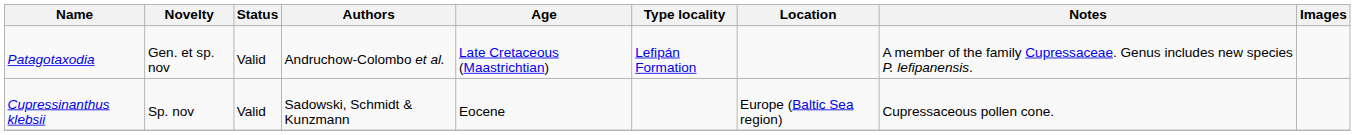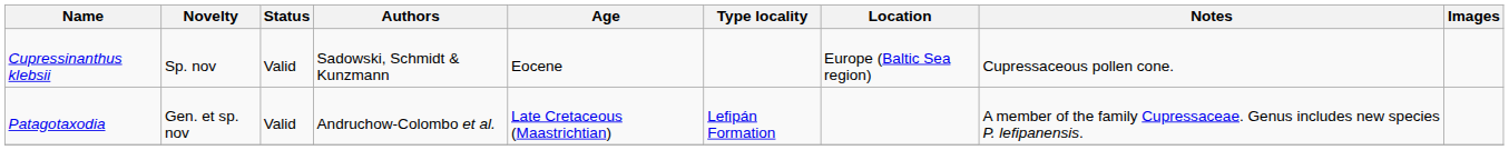 <table class="wikitable sortable" align="center" width="100%">
 <tr>
 <th>Name</th>
 <th>Novelty</th>
 <th>Status</th>
 <th>Authors</th>
 <th>Age</th>
 <th>Type locality</th>
 <th>Location</th>
 <th>Notes</th>
 <th>Images</th>
 </tr>
 <tr>
+<td><br><em><a href='#'>Cupressinanthus klebsii</a></em></td>
+<td><br>Sp. nov</td>
+<td><br>Valid</td>
+<td><br>Sadowski, Schmidt & Kunzmann</td>
+<td><br>Eocene</td>
+<td></td>
+<td><br>Europe (<a href='#'>Baltic Sea</a> region)</td>
+<td><br>Cupressaceous pollen cone.</td>
+<td></td>
+</tr>
+<tr>
 <td><br><em><a href='#'>Patagotaxodia</a></em></td>
 <td><br>Gen. et sp. nov</td>
 <td><br>Valid</td>
 <td><br>Andruchow-Colombo <em>et al.</em></td>
 <td><br><a href='#'>Late Cretaceous</a> (<a href='#'>Maastrichtian</a>)</td>
 <td><br><a href='#'>Lefipán Formation</a></td>
 <td><br></td>
 <td><br>A member of the family <a href='#'>Cupressaceae</a>. Genus includes new species <em>P. lefipanensis</em>.</td>
 <td></td>
 </tr>
 <tr>
-<td><br><em><a href='#'>Cupressinanthus klebsii</a></em></td>
-<td><br>Sp. nov</td>
-<td><br>Valid</td>
-<td><br>Sadowski, Schmidt & Kunzmann</td>
-<td><br>Eocene</td>
-<td></td>
-<td><br>Europe (<a href='#'>Baltic Sea</a> region)</td>
-<td><br>Cupressaceous pollen cone.</td>
-<td></td>
-</tr>
-<tr>
 </tr>
 </table>
